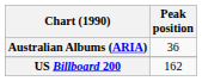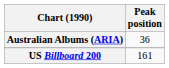 <table class="wikitable sortable plainrowheaders">
 <tr>
 <th>Chart (1990)</th>
 <th>Peak<br>position</th>
 </tr>
 <tr>
 <th scope="row">Australian Albums (<a href='#'>ARIA</a>)</th>
 <td style="text-align:center;">36</td>
 </tr>
 <tr>
 </tr>
 <tr>
 </tr>
 <tr>
 </tr>
 <tr>
 </tr>
 <tr>
 </tr>
 <tr>
 </tr>
 <tr>
 <th scope="row">US <a href='#'><em>Billboard</em> 200</a></th>
-<td style="text-align:center;">162</td>
+<td style="text-align:center;">161</td>
 </tr>
 </table>
